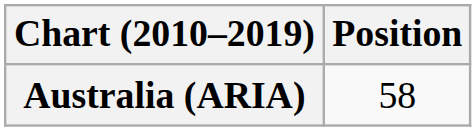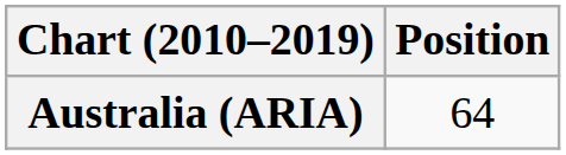 <table class="wikitable plainrowheaders" style="text-align:center">
 <tr>
 <th scope="col">Chart (2010–2019)</th>
 <th scope="col">Position</th>
 </tr>
 <tr>
 <th scope="row">Australia (ARIA)</th>
-<td>58</td>
+<td>64</td>
 </tr>
 </table>
